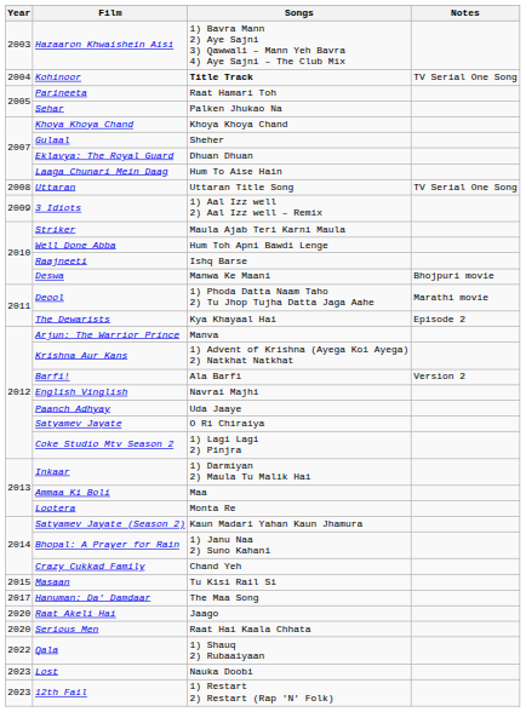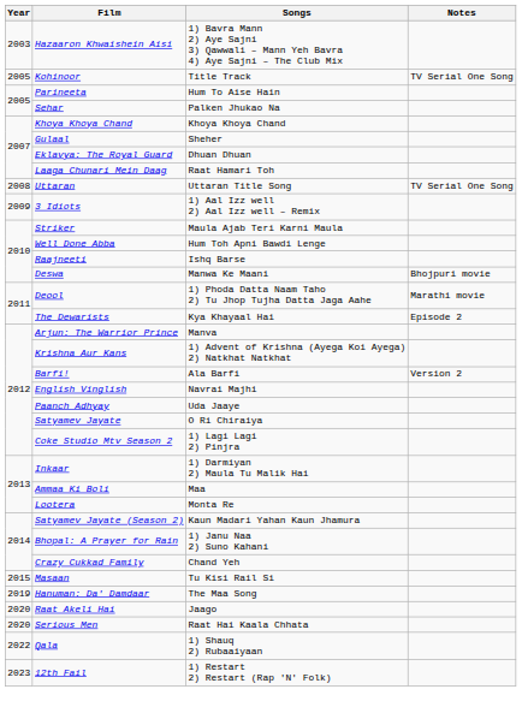 <table class="wikitable sortable">
 <tr style="background:#ccc; text-align:center;">
 <th>Year</th>
 <th>Film</th>
 <th>Songs</th>
 <th>Notes</th>
 </tr>
 <tr>
 <td>2003</td>
 <td><em><a href='#'>Hazaaron Khwaishein Aisi</a></em></td>
 <td>1) Bavra Mann<br>2) Aye Sajni<br>3) Qawwali – Mann Yeh Bavra<br>4) Aye Sajni – The Club Mix</td>
 <td></td>
 </tr>
 <tr>
-<td>2004</td>
+<td>2005</td>
 <td><em><a href='#'>Kohinoor</a></em></td>
-<td><strong>Title Track<br></strong></td>
+<td>Title Track<br></td>
 <td>TV Serial One Song</td>
 </tr>
 <tr>
 <td rowspan="2">2005</td>
 <td><a href='#'><em>Parineeta</em></a></td>
-<td>Raat Hamari Toh</td>
+<td>Hum To Aise Hain</td>
 <td></td>
 </tr>
 <tr>
 <td><em><a href='#'>Sehar</a></em></td>
 <td>Palken Jhukao Na</td>
 <td></td>
 </tr>
 <tr>
 <td rowspan="4">2007</td>
 <td><em><a href='#'>Khoya Khoya Chand</a></em></td>
 <td>Khoya Khoya Chand</td>
 <td></td>
 </tr>
 <tr>
 <td><em><a href='#'>Gulaal</a></em></td>
 <td>Sheher</td>
 <td></td>
 </tr>
 <tr>
 <td><em><a href='#'>Eklavya: The Royal Guard</a></em></td>
 <td>Dhuan Dhuan</td>
 <td></td>
 </tr>
 <tr>
 <td><em><a href='#'>Laaga Chunari Mein Daag</a></em></td>
-<td>Hum To Aise Hain</td>
+<td>Raat Hamari Toh</td>
 <td></td>
 </tr>
 <tr>
 <td>2008</td>
 <td><em><a href='#'>Uttaran</a></em></td>
 <td>Uttaran Title Song</td>
 <td>TV Serial One Song</td>
 </tr>
 <tr>
 <td>2009</td>
 <td><em><a href='#'>3 Idiots</a></em></td>
 <td>1) Aal Izz well <br>2) Aal Izz well – Remix</td>
 <td></td>
 </tr>
 <tr>
 <td rowspan="4">2010</td>
 <td><a href='#'><em>Striker</em></a></td>
 <td>Maula Ajab Teri Karni Maula</td>
 <td></td>
 </tr>
 <tr>
 <td><em><a href='#'>Well Done Abba</a></em></td>
 <td>Hum Toh Apni Bawdi Lenge</td>
 <td></td>
 </tr>
 <tr>
 <td><em><a href='#'>Raajneeti</a></em></td>
 <td>Ishq Barse</td>
 <td></td>
 </tr>
 <tr>
 <td><em><a href='#'>Deswa</a></em></td>
 <td>Manwa Ke Maani</td>
 <td>Bhojpuri movie</td>
 </tr>
 <tr>
 <td rowspan="2">2011</td>
 <td><em><a href='#'>Deool</a></em></td>
 <td>1) Phoda Datta Naam Taho <br>2) Tu Jhop Tujha Datta Jaga Aahe</td>
 <td>Marathi movie</td>
 </tr>
 <tr>
 <td><em><a href='#'>The Dewarists</a></em></td>
 <td>Kya Khayaal Hai</td>
 <td>Episode 2</td>
 </tr>
 <tr>
 <td rowspan="7">2012</td>
 <td><em><a href='#'>Arjun: The Warrior Prince</a></em></td>
 <td>Manva</td>
 <td></td>
 </tr>
 <tr>
 <td><em><a href='#'>Krishna Aur Kans</a></em></td>
 <td>1) Advent of Krishna (Ayega Koi Ayega) <br>2) Natkhat Natkhat</td>
 <td></td>
 </tr>
 <tr>
 <td><em><a href='#'>Barfi!</a></em></td>
 <td>Ala Barfi</td>
 <td>Version 2</td>
 </tr>
 <tr>
 <td><em><a href='#'>English Vinglish</a></em></td>
 <td>Navrai Majhi</td>
 <td></td>
 </tr>
 <tr>
 <td><em><a href='#'>Paanch Adhyay</a></em></td>
 <td>Uda Jaaye</td>
 <td></td>
 </tr>
 <tr>
 <td><a href='#'><em>Satyamev Jayate</em></a></td>
 <td>O Ri Chiraiya</td>
 <td></td>
 </tr>
 <tr>
 <td><a href='#'><em>Coke Studio Mtv Season 2</em></a></td>
 <td>1) Lagi Lagi <br>2) Pinjra</td>
 <td></td>
 </tr>
 <tr>
 <td rowspan="3">2013</td>
 <td><a href='#'><em>Inkaar</em></a></td>
 <td>1) Darmiyan <br>2) Maula Tu Malik Hai</td>
 <td></td>
 </tr>
 <tr>
 <td><em><a href='#'>Ammaa Ki Boli</a></em></td>
 <td>Maa</td>
 <td></td>
 </tr>
 <tr>
 <td><em><a href='#'>Lootera</a></em></td>
 <td>Monta Re</td>
 <td></td>
 </tr>
 <tr>
 <td rowspan="3">2014</td>
 <td><a href='#'><em>Satyamev Jayate (Season 2)</em></a></td>
 <td>Kaun Madari Yahan Kaun Jhamura</td>
 <td></td>
 </tr>
 <tr>
 <td><em><a href='#'>Bhopal: A Prayer for Rain</a></em></td>
 <td>1) Janu Naa  <br>2) Suno Kahani</td>
 <td></td>
 </tr>
 <tr>
 <td><em><a href='#'>Crazy Cukkad Family</a></em></td>
 <td>Chand Yeh</td>
 <td></td>
 </tr>
 <tr>
 <td>2015</td>
 <td><em><a href='#'>Masaan</a></em></td>
 <td>Tu Kisi Rail Si</td>
 <td></td>
 </tr>
 <tr>
-<td>2017</td>
+<td>2019</td>
 <td><em><a href='#'>Hanuman: Da' Damdaar</a></em></td>
 <td>The Maa Song</td>
 <td></td>
 </tr>
 <tr>
 <td>2020</td>
 <td><em><a href='#'>Raat Akeli Hai</a></em></td>
 <td>Jaago</td>
 <td></td>
 </tr>
 <tr>
 <td>2020</td>
 <td><em><a href='#'>Serious Men</a></em></td>
 <td>Raat Hai Kaala Chhata</td>
 <td></td>
 </tr>
 <tr>
 <td>2022</td>
 <td><em><a href='#'>Qala</a></em></td>
 <td>1) Shauq <br>2) Rubaaiyaan</td>
 <td></td>
 </tr>
 <tr>
 <td>2023</td>
-<td><em><a href='#'>Lost</a></em></td>
-<td>Nauka Doobi</td>
-<td></td>
-</tr>
-<tr>
-<td>2023</td>
 <td><em><a href='#'>12th Fail</a></em></td>
 <td>1) Restart <br>2) Restart (Rap 'N' Folk)</td>
 <td></td>
 </tr>
 </table>
